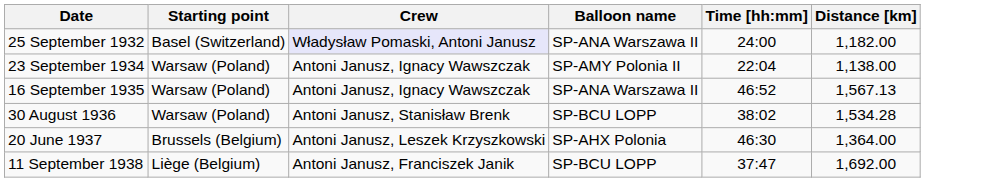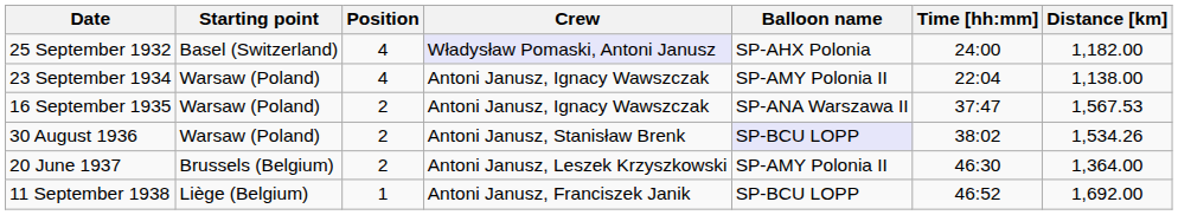 <table class="wikitable">
 <tr>
 <th>Date</th>
 <th>Starting point</th>
+<th>Position</th>
 <th>Crew</th>
 <th>Balloon name</th>
 <th>Time [hh:mm]</th>
 <th>Distance [km]</th>
 </tr>
 <tr>
 <td>25 September 1932</td>
 <td>Basel (Switzerland)</td>
+<td style="text-align:center">4</td>
 <td style="background: lavender;">Władysław Pomaski, Antoni Janusz</td>
-<td>SP-ANA Warszawa II</td>
+<td>SP-AHX Polonia</td>
 <td style="text-align:center">24:00</td>
 <td style="text-align:center">1,182.00</td>
 </tr>
 <tr>
 <td>23 September 1934</td>
 <td>Warsaw (Poland)</td>
+<td style="text-align:center">4</td>
 <td>Antoni Janusz, Ignacy Wawszczak</td>
 <td>SP-AMY Polonia II</td>
 <td style="text-align:center">22:04</td>
 <td style="text-align:center">1,138.00</td>
 </tr>
 <tr>
 <td>16 September 1935</td>
 <td>Warsaw (Poland)</td>
+<td style="text-align:center">2</td>
 <td>Antoni Janusz, Ignacy Wawszczak</td>
 <td>SP-ANA Warszawa II</td>
-<td style="text-align:center">46:52</td>
-<td style="text-align:center">1,567.13</td>
+<td style="text-align:center">37:47</td>
+<td style="text-align:center">1,567.53</td>
 </tr>
 <tr>
 <td>30 August 1936</td>
 <td>Warsaw (Poland)</td>
+<td style="text-align:center">2</td>
 <td>Antoni Janusz, Stanisław Brenk</td>
-<td>SP-BCU LOPP</td>
+<td style="background: lavender;">SP-BCU LOPP</td>
 <td style="text-align:center">38:02</td>
-<td style="text-align:center">1,534.28</td>
+<td style="text-align:center">1,534.26</td>
 </tr>
 <tr>
 <td>20 June 1937</td>
 <td>Brussels (Belgium)</td>
+<td style="text-align:center">2</td>
 <td>Antoni Janusz, Leszek Krzyszkowski</td>
-<td>SP-AHX Polonia</td>
+<td>SP-AMY Polonia II</td>
 <td style="text-align:center">46:30</td>
 <td style="text-align:center">1,364.00</td>
 </tr>
 <tr>
 <td>11 September 1938</td>
 <td>Liège (Belgium)</td>
+<td style="text-align:center">1</td>
 <td>Antoni Janusz, Franciszek Janik</td>
 <td>SP-BCU LOPP</td>
-<td style="text-align:center">37:47</td>
+<td style="text-align:center">46:52</td>
 <td style="text-align:center">1,692.00</td>
 </tr>
 </table>
